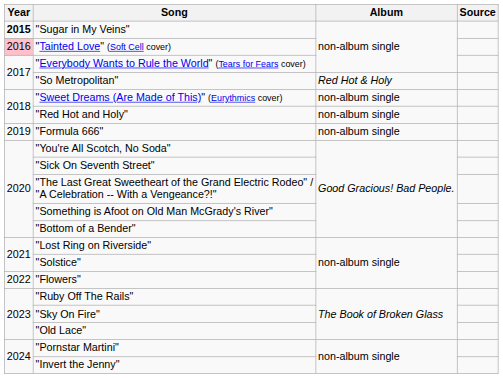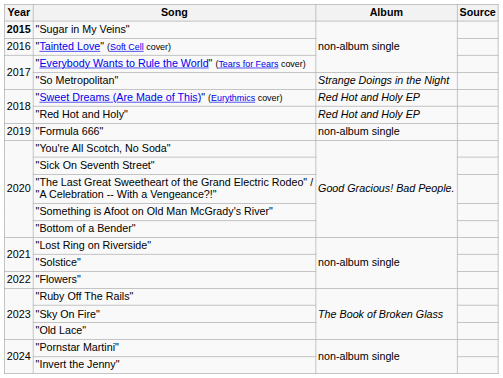 <table class="wikitable">
 <tr>
 <th>Year</th>
 <th>Song</th>
 <th>Album</th>
 <th>Source</th>
 </tr>
 <tr>
 <td><strong>2015</strong></td>
 <td>"Sugar in My Veins"</td>
 <td rowspan="3">non-album single</td>
 <td></td>
 </tr>
 <tr>
-<td style="background: pink;">2016</td>
+<td>2016</td>
 <td>"<a href='#'>Tainted Love</a>" <small>(<a href='#'>Soft Cell</a> cover)</small></td>
 <td></td>
 </tr>
 <tr>
 <td rowspan="2">2017</td>
 <td>"<a href='#'>Everybody Wants to Rule the World</a>" <small>(<a href='#'>Tears for Fears</a> cover)</small></td>
 <td></td>
 </tr>
 <tr>
 <td>"So Metropolitan"</td>
-<td><em>Red Hot & Holy</em></td>
+<td><em>Strange Doings in the Night</em></td>
 <td></td>
 </tr>
 <tr>
 <td rowspan="2">2018</td>
 <td>"<a href='#'>Sweet Dreams (Are Made of This)</a>" <small>(<a href='#'>Eurythmics</a> cover)</small></td>
-<td>non-album single</td>
+<td><em>Red Hot and Holy EP</em></td>
 <td></td>
 </tr>
 <tr>
 <td>"Red Hot and Holy"</td>
-<td>non-album single</td>
+<td><em>Red Hot and Holy EP</em></td>
 <td></td>
 </tr>
 <tr>
 <td>2019</td>
 <td>"Formula 666"</td>
 <td>non-album single</td>
 <td></td>
 </tr>
 <tr>
 <td rowspan="5">2020</td>
 <td>"You're All Scotch, No Soda"</td>
 <td rowspan="5"><em>Good Gracious! Bad People.</em></td>
 <td></td>
 </tr>
 <tr>
 <td>"Sick On Seventh Street"</td>
 <td></td>
 </tr>
 <tr>
 <td>"The Last Great Sweetheart of the Grand Electric Rodeo" /<br>"A Celebration -- With a Vengeance?!"</td>
 <td></td>
 </tr>
 <tr>
 <td>"Something is Afoot on Old Man McGrady's River"</td>
 <td></td>
 </tr>
 <tr>
 <td>"Bottom of a Bender"</td>
 <td></td>
 </tr>
 <tr>
 <td rowspan="2">2021</td>
 <td>"Lost Ring on Riverside"</td>
 <td rowspan="3">non-album single</td>
 <td></td>
 </tr>
 <tr>
 <td>"Solstice"</td>
 <td></td>
 </tr>
 <tr>
 <td>2022</td>
 <td>"Flowers"</td>
 <td></td>
 </tr>
 <tr>
 <td rowspan="3">2023</td>
 <td>"Ruby Off The Rails"</td>
 <td rowspan="3"><em>The Book of Broken Glass</em></td>
 <td></td>
 </tr>
 <tr>
 <td>"Sky On Fire"</td>
 <td></td>
 </tr>
 <tr>
 <td>"Old Lace"</td>
 <td></td>
 </tr>
 <tr>
 <td rowspan="3">2024</td>
 <td>"Pornstar Martini"</td>
 <td rowspan="3">non-album single</td>
 <td></td>
 </tr>
 <tr>
 <td>"Invert the Jenny"</td>
 <td></td>
 </tr>
 </table>
